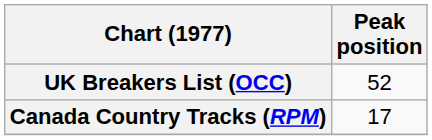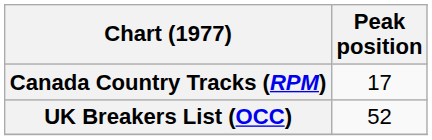 <table class="wikitable sortable plainrowheaders" style="text-align:center">
 <tr>
 <th scope="col">Chart (1977)</th>
 <th scope="col">Peak<br>position</th>
 </tr>
 <tr>
+<th scope="row">Canada Country Tracks (<em><a href='#'>RPM</a></em>)</th>
+<td align="center">17</td>
+</tr>
+<tr>
 <th scope="row">UK Breakers List (<a href='#'>OCC</a>)</th>
 <td align="center">52</td>
 </tr>
 <tr>
-<th scope="row">Canada Country Tracks (<em><a href='#'>RPM</a></em>)</th>
-<td align="center">17</td>
-</tr>
-<tr>
 </tr>
 </table>
